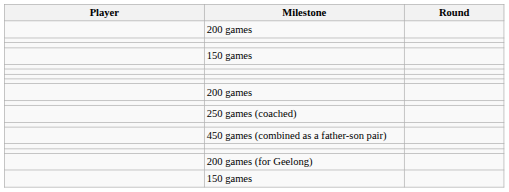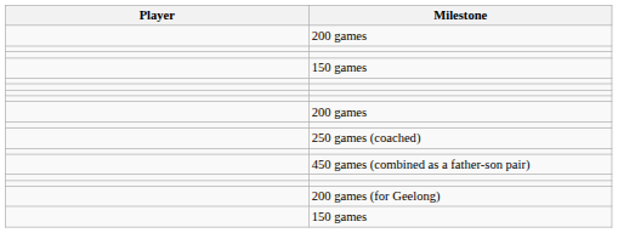 <table class="wikitable sortable" style="width:60%;">
 <tr style="background:#efefef;">
 <th style="width:20%;">Player</th>
 <th style="width:20%;">Milestone</th>
-<th style="width:10%;">Round</th>
 </tr>
 <tr>
 <td></td>
 <td>200 games</td>
-<td></td>
 </tr>
 <tr>
-<td></td>
 <td></td>
 <td></td>
 </tr>
 <tr>
 <td></td>
 <td></td>
-<td></td>
 </tr>
 <tr>
 <td></td>
 <td>150 games</td>
-<td></td>
 </tr>
 <tr>
-<td></td>
 <td></td>
 <td></td>
 </tr>
 <tr>
 <td></td>
 <td></td>
-<td></td>
 </tr>
 <tr>
-<td></td>
 <td></td>
 <td></td>
 </tr>
 <tr>
 <td></td>
 <td></td>
-<td></td>
 </tr>
 <tr>
 <td></td>
 <td>200 games</td>
-<td></td>
 </tr>
 <tr>
-<td></td>
 <td></td>
 <td></td>
 </tr>
 <tr>
 <td></td>
 <td>250 games (coached)</td>
-<td></td>
 </tr>
 <tr>
-<td></td>
 <td></td>
 <td></td>
 </tr>
 <tr>
 <td></td>
 <td>450 games (combined as a father-son pair)</td>
-<td></td>
 </tr>
 <tr>
-<td></td>
 <td></td>
 <td></td>
 </tr>
 <tr>
 <td></td>
 <td></td>
-<td></td>
 </tr>
 <tr>
 <td></td>
 <td>200 games (for Geelong)</td>
-<td></td>
 </tr>
 <tr>
 <td></td>
 <td>150 games</td>
-<td></td>
 </tr>
 </table>
